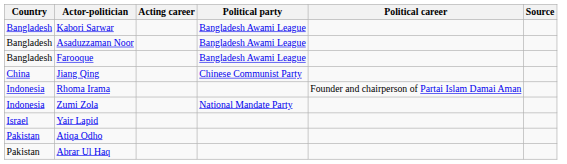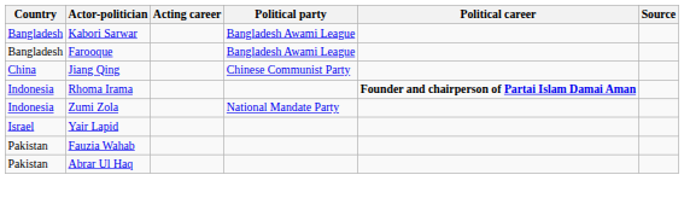 <table class="wikitable sortable">
 <tr>
 <th>Country</th>
 <th>Actor-politician</th>
 <th>Acting career</th>
 <th>Political party</th>
 <th>Political career</th>
 <th>Source</th>
 </tr>
 <tr>
 <td><a href='#'>Bangladesh</a></td>
 <td><a href='#'>Kabori Sarwar</a></td>
-<td></td>
-<td><a href='#'>Bangladesh Awami League</a></td>
-<td></td>
-<td></td>
-</tr>
-<tr>
-<td>Bangladesh</td>
-<td><a href='#'>Asaduzzaman Noor</a></td>
 <td></td>
 <td><a href='#'>Bangladesh Awami League</a></td>
 <td></td>
 <td></td>
 </tr>
 <tr>
 <td>Bangladesh</td>
 <td><a href='#'>Farooque</a></td>
 <td></td>
 <td><a href='#'>Bangladesh Awami League</a></td>
 <td></td>
 </tr>
 <tr>
 <td><a href='#'>China</a></td>
 <td><a href='#'>Jiang Qing</a></td>
 <td></td>
 <td><a href='#'>Chinese Communist Party</a></td>
 <td></td>
 <td></td>
 </tr>
 <tr>
 <td><a href='#'>Indonesia</a></td>
 <td><a href='#'>Rhoma Irama</a></td>
 <td></td>
 <td></td>
-<td>Founder and chairperson of <a href='#'>Partai Islam Damai Aman</a></td>
+<td><strong>Founder and chairperson of <a href='#'>Partai Islam Damai Aman</a></strong></td>
 <td></td>
 </tr>
 <tr>
 <td><a href='#'>Indonesia</a></td>
 <td><a href='#'>Zumi Zola</a></td>
 <td></td>
 <td><a href='#'>National Mandate Party</a></td>
 <td></td>
 <td></td>
 </tr>
 <tr>
 <td><a href='#'>Israel</a></td>
 <td><a href='#'>Yair Lapid</a></td>
 <td></td>
 <td></td>
 <td></td>
 <td></td>
 </tr>
 <tr>
-<td><a href='#'>Pakistan</a></td>
-<td><a href='#'>Atiqa Odho</a></td>
+<td>Pakistan</td>
+<td><a href='#'>Fauzia Wahab</a></td>
 <td></td>
 <td></td>
 <td></td>
 <td></td>
 </tr>
 <tr>
 <td>Pakistan</td>
 <td><a href='#'>Abrar Ul Haq</a></td>
 <td></td>
 <td></td>
 <td></td>
 <td></td>
 </tr>
 </table>
